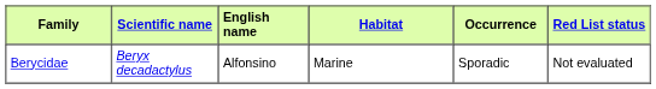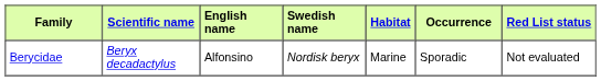 <table style="width:800px" border=1 cellspacing=0 cellpadding=5>
 <tr bgcolor="#defeac">
 <th width=119>Family</th>
 <th width=120><a href='#'>Scientific name</a></th>
 <td width=100><strong>English name</strong></td>
+<td width=100><strong>Swedish name</strong></td>
 <th><a href='#'>Habitat</a></th>
 <th width=105>Occurrence</th>
 <th width=106 nowrap="nowrap"><a href='#'>Red List status</a></th>
 </tr>
 <tr>
 <td><a href='#'>Berycidae</a></td>
 <td><em><a href='#'>Beryx decadactylus</a></em></td>
 <td>Alfonsino</td>
+<td><em>Nordisk beryx</em></td>
 <td>Marine</td>
 <td>Sporadic</td>
 <td>Not evaluated</td>
 </tr>
 </table>
